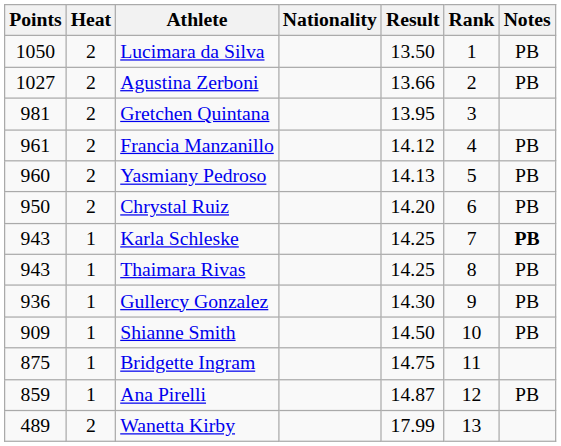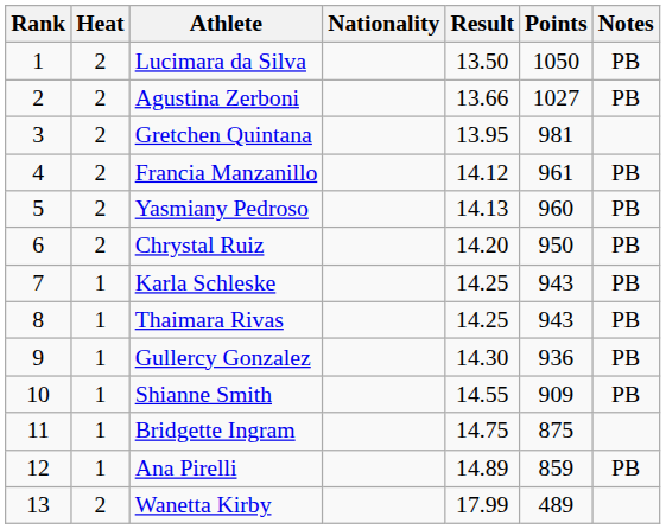 <table class="wikitable sortable" style="text-align:center">
 <tr>
-<th>Points</th>
+<th>Rank</th>
 <th>Heat</th>
 <th>Athlete</th>
 <th>Nationality</th>
 <th>Result</th>
-<th>Rank</th>
+<th>Points</th>
 <th>Notes</th>
 </tr>
 <tr>
-<td>1050</td>
+<td>1</td>
 <td>2</td>
 <td align=left><a href='#'>Lucimara da Silva</a></td>
 <td align=left></td>
 <td>13.50</td>
-<td>1</td>
+<td>1050</td>
 <td>PB</td>
 </tr>
 <tr>
-<td>1027</td>
+<td>2</td>
 <td>2</td>
 <td align=left><a href='#'>Agustina Zerboni</a></td>
 <td align=left></td>
 <td>13.66</td>
-<td>2</td>
+<td>1027</td>
 <td>PB</td>
 </tr>
 <tr>
-<td>981</td>
+<td>3</td>
 <td>2</td>
 <td align=left><a href='#'>Gretchen Quintana</a></td>
 <td align=left></td>
 <td>13.95</td>
-<td>3</td>
+<td>981</td>
 <td></td>
 </tr>
 <tr>
-<td>961</td>
+<td>4</td>
 <td>2</td>
 <td align=left><a href='#'>Francia Manzanillo</a></td>
 <td align=left></td>
 <td>14.12</td>
-<td>4</td>
+<td>961</td>
 <td>PB</td>
 </tr>
 <tr>
-<td>960</td>
+<td>5</td>
 <td>2</td>
 <td align=left><a href='#'>Yasmiany Pedroso</a></td>
 <td align=left></td>
 <td>14.13</td>
-<td>5</td>
+<td>960</td>
 <td>PB</td>
 </tr>
 <tr>
-<td>950</td>
+<td>6</td>
 <td>2</td>
 <td align=left><a href='#'>Chrystal Ruiz</a></td>
 <td align=left></td>
 <td>14.20</td>
-<td>6</td>
+<td>950</td>
 <td>PB</td>
 </tr>
 <tr>
-<td>943</td>
+<td>7</td>
 <td>1</td>
 <td align=left><a href='#'>Karla Schleske</a></td>
 <td align=left></td>
 <td>14.25</td>
-<td>7</td>
-<td><strong>PB</strong></td>
+<td>943</td>
+<td>PB</td>
 </tr>
 <tr>
-<td>943</td>
+<td>8</td>
 <td>1</td>
 <td align=left><a href='#'>Thaimara Rivas</a></td>
 <td align=left></td>
 <td>14.25</td>
-<td>8</td>
+<td>943</td>
 <td>PB</td>
 </tr>
 <tr>
-<td>936</td>
+<td>9</td>
 <td>1</td>
 <td align=left><a href='#'>Gullercy Gonzalez</a></td>
 <td align=left></td>
 <td>14.30</td>
-<td>9</td>
+<td>936</td>
 <td>PB</td>
 </tr>
 <tr>
-<td>909</td>
+<td>10</td>
 <td>1</td>
 <td align=left><a href='#'>Shianne Smith</a></td>
 <td align=left></td>
-<td>14.50</td>
-<td>10</td>
+<td>14.55</td>
+<td>909</td>
 <td>PB</td>
 </tr>
 <tr>
-<td>875</td>
+<td>11</td>
 <td>1</td>
 <td align=left><a href='#'>Bridgette Ingram</a></td>
 <td align=left></td>
 <td>14.75</td>
-<td>11</td>
+<td>875</td>
 <td></td>
 </tr>
 <tr>
-<td>859</td>
+<td>12</td>
 <td>1</td>
 <td align=left><a href='#'>Ana Pirelli</a></td>
 <td align=left></td>
-<td>14.87</td>
-<td>12</td>
+<td>14.89</td>
+<td>859</td>
 <td>PB</td>
 </tr>
 <tr>
-<td>489</td>
+<td>13</td>
 <td>2</td>
 <td align=left><a href='#'>Wanetta Kirby</a></td>
 <td align=left></td>
 <td>17.99</td>
-<td>13</td>
+<td>489</td>
 <td></td>
 </tr>
 </table>
